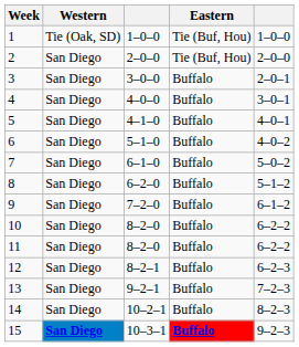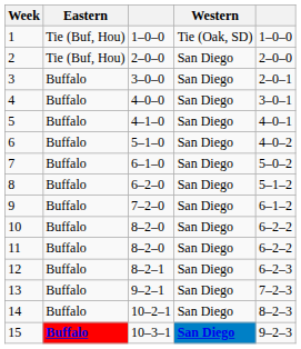 <table class="wikitable">
 <tr>
 <th>Week</th>
+<th>Eastern</th>
+<th></th>
 <th>Western</th>
-<th></th>
-<th>Eastern</th>
 <th></th>
 </tr>
 <tr>
 <td>1</td>
+<td>Tie (Buf, Hou)</td>
+<td>1–0–0</td>
 <td>Tie (Oak, SD)</td>
-<td>1–0–0</td>
-<td>Tie (Buf, Hou)</td>
 <td>1–0–0</td>
 </tr>
 <tr>
 <td>2</td>
+<td>Tie (Buf, Hou)</td>
+<td>2–0–0</td>
 <td>San Diego</td>
-<td>2–0–0</td>
-<td>Tie (Buf, Hou)</td>
 <td>2–0–0</td>
 </tr>
 <tr>
 <td>3</td>
+<td>Buffalo</td>
+<td>3–0–0</td>
 <td>San Diego</td>
-<td>3–0–0</td>
-<td>Buffalo</td>
 <td>2–0–1</td>
 </tr>
 <tr>
 <td>4</td>
+<td>Buffalo</td>
+<td>4–0–0</td>
 <td>San Diego</td>
-<td>4–0–0</td>
-<td>Buffalo</td>
 <td>3–0–1</td>
 </tr>
 <tr>
 <td>5</td>
+<td>Buffalo</td>
+<td>4–1–0</td>
 <td>San Diego</td>
-<td>4–1–0</td>
-<td>Buffalo</td>
 <td>4–0–1</td>
 </tr>
 <tr>
 <td>6</td>
+<td>Buffalo</td>
+<td>5–1–0</td>
 <td>San Diego</td>
-<td>5–1–0</td>
-<td>Buffalo</td>
 <td>4–0–2</td>
 </tr>
 <tr>
 <td>7</td>
+<td>Buffalo</td>
+<td>6–1–0</td>
 <td>San Diego</td>
-<td>6–1–0</td>
-<td>Buffalo</td>
 <td>5–0–2</td>
 </tr>
 <tr>
 <td>8</td>
+<td>Buffalo</td>
+<td>6–2–0</td>
 <td>San Diego</td>
-<td>6–2–0</td>
-<td>Buffalo</td>
 <td>5–1–2</td>
 </tr>
 <tr>
 <td>9</td>
+<td>Buffalo</td>
+<td>7–2–0</td>
 <td>San Diego</td>
-<td>7–2–0</td>
-<td>Buffalo</td>
 <td>6–1–2</td>
 </tr>
 <tr>
 <td>10</td>
+<td>Buffalo</td>
+<td>8–2–0</td>
 <td>San Diego</td>
-<td>8–2–0</td>
-<td>Buffalo</td>
 <td>6–2–2</td>
 </tr>
 <tr>
 <td>11</td>
+<td>Buffalo</td>
+<td>8–2–0</td>
 <td>San Diego</td>
-<td>8–2–0</td>
-<td>Buffalo</td>
 <td>6–2–2</td>
 </tr>
 <tr>
 <td>12</td>
+<td>Buffalo</td>
+<td>8–2–1</td>
 <td>San Diego</td>
-<td>8–2–1</td>
-<td>Buffalo</td>
 <td>6–2–3</td>
 </tr>
 <tr>
 <td>13</td>
+<td>Buffalo</td>
+<td>9–2–1</td>
 <td>San Diego</td>
-<td>9–2–1</td>
-<td>Buffalo</td>
 <td>7–2–3</td>
 </tr>
 <tr>
 <td>14</td>
+<td>Buffalo</td>
+<td>10–2–1</td>
 <td>San Diego</td>
-<td>10–2–1</td>
-<td>Buffalo</td>
 <td>8–2–3</td>
 </tr>
 <tr>
 <td>15</td>
+<td bgcolor="#ff0000"><strong><a href='#'><span>Buffalo</span></a></strong></td>
+<td>10–3–1</td>
 <td bgcolor="#0080C6"><strong><a href='#'><span>San Diego</span></a></strong></td>
-<td>10–3–1</td>
-<td bgcolor="#ff0000"><strong><a href='#'><span>Buffalo</span></a></strong></td>
 <td>9–2–3</td>
 </tr>
 </table>
